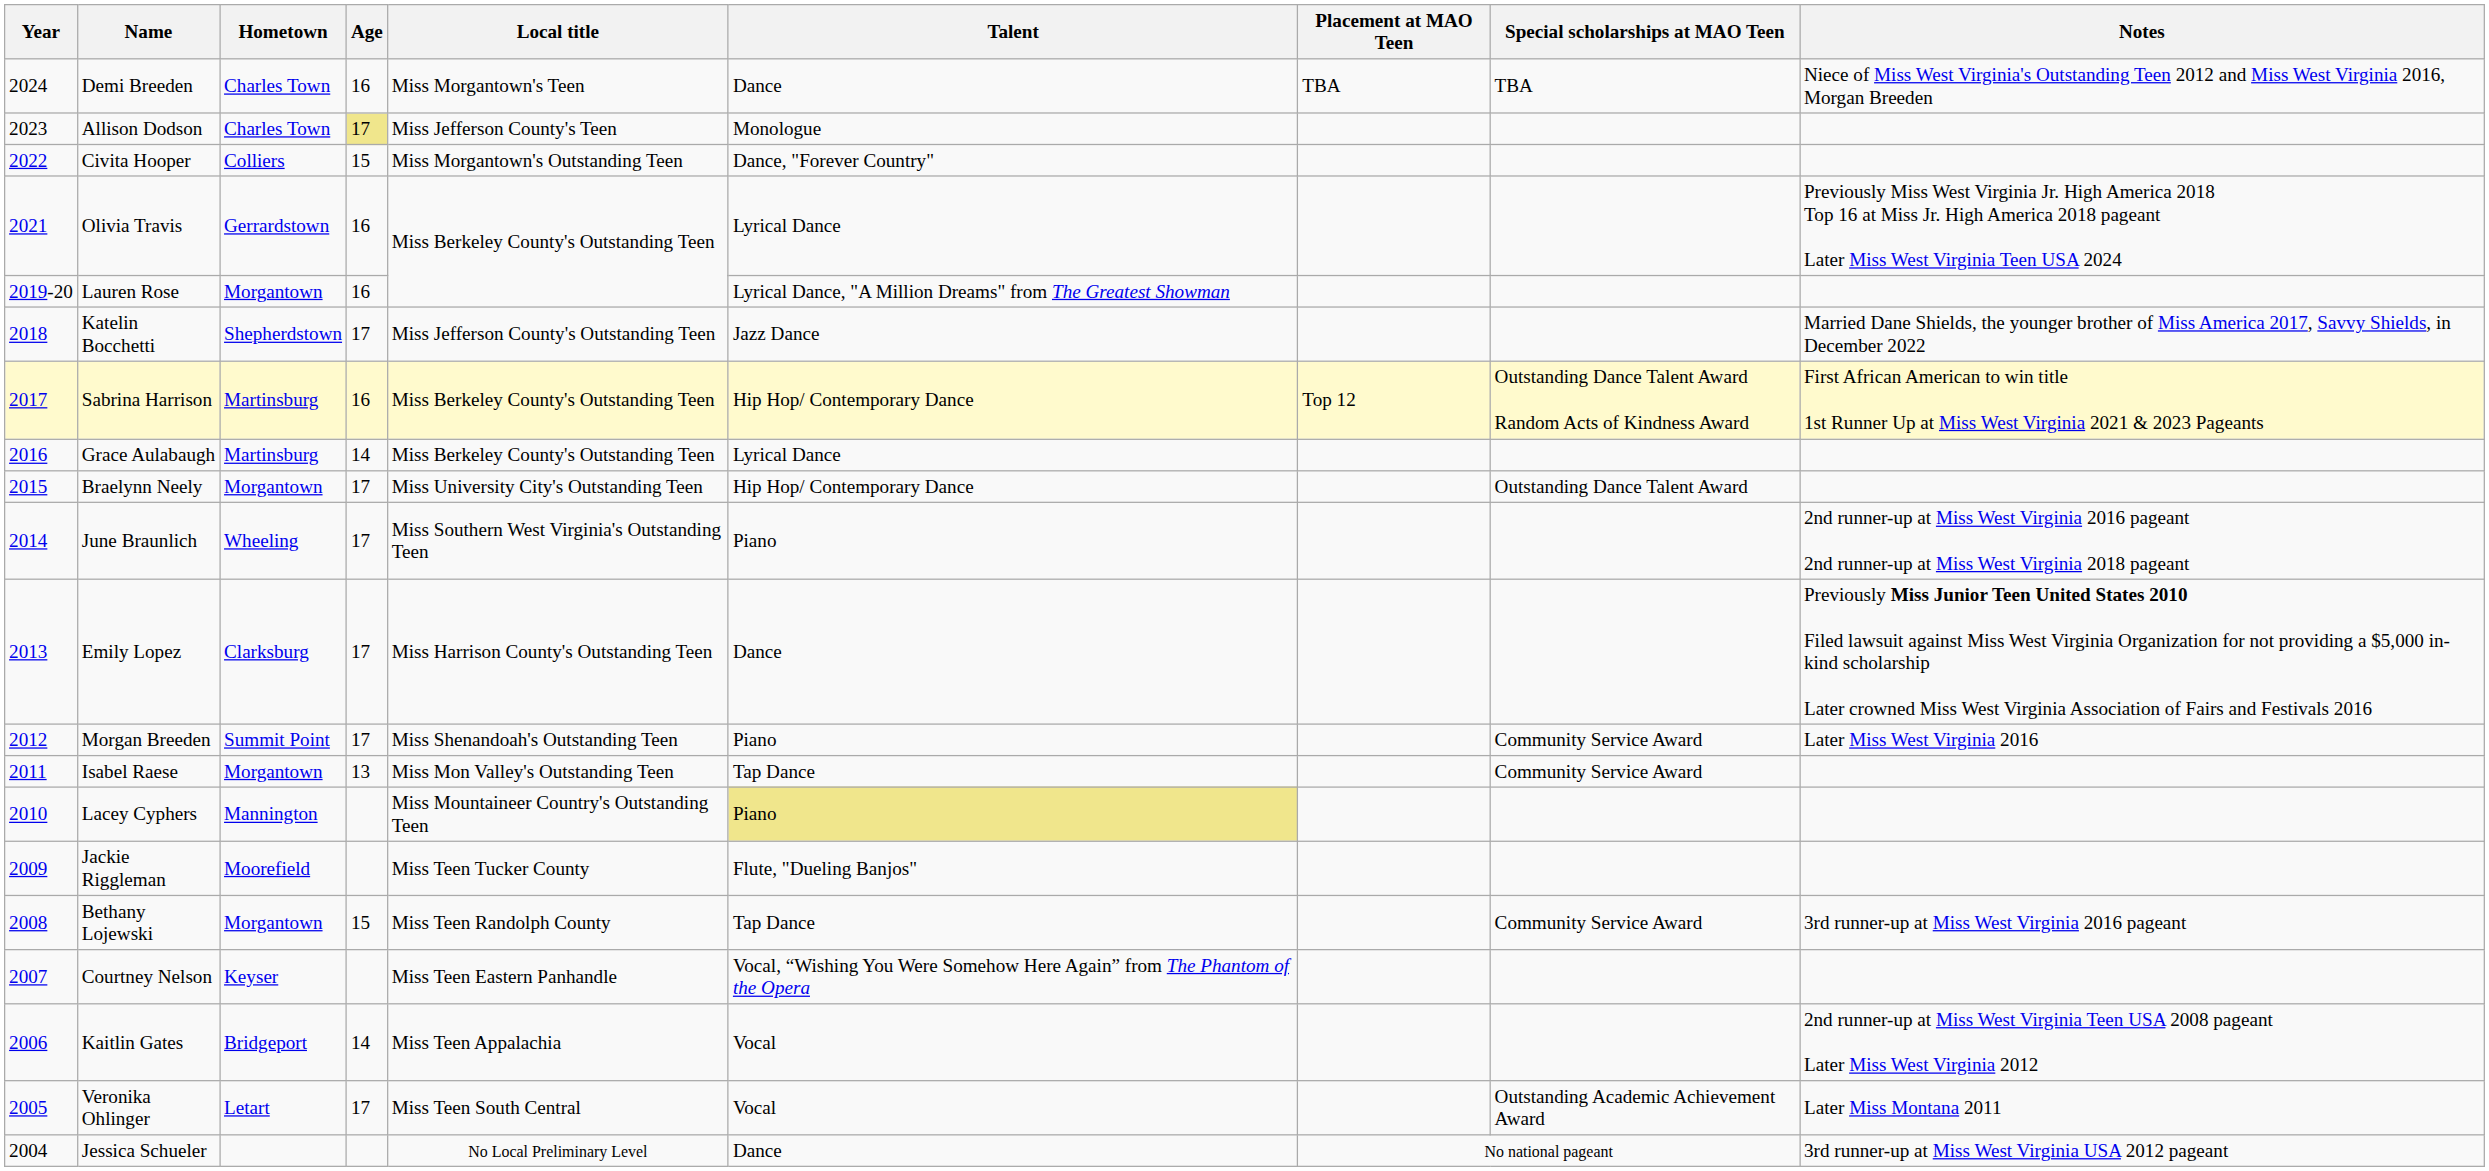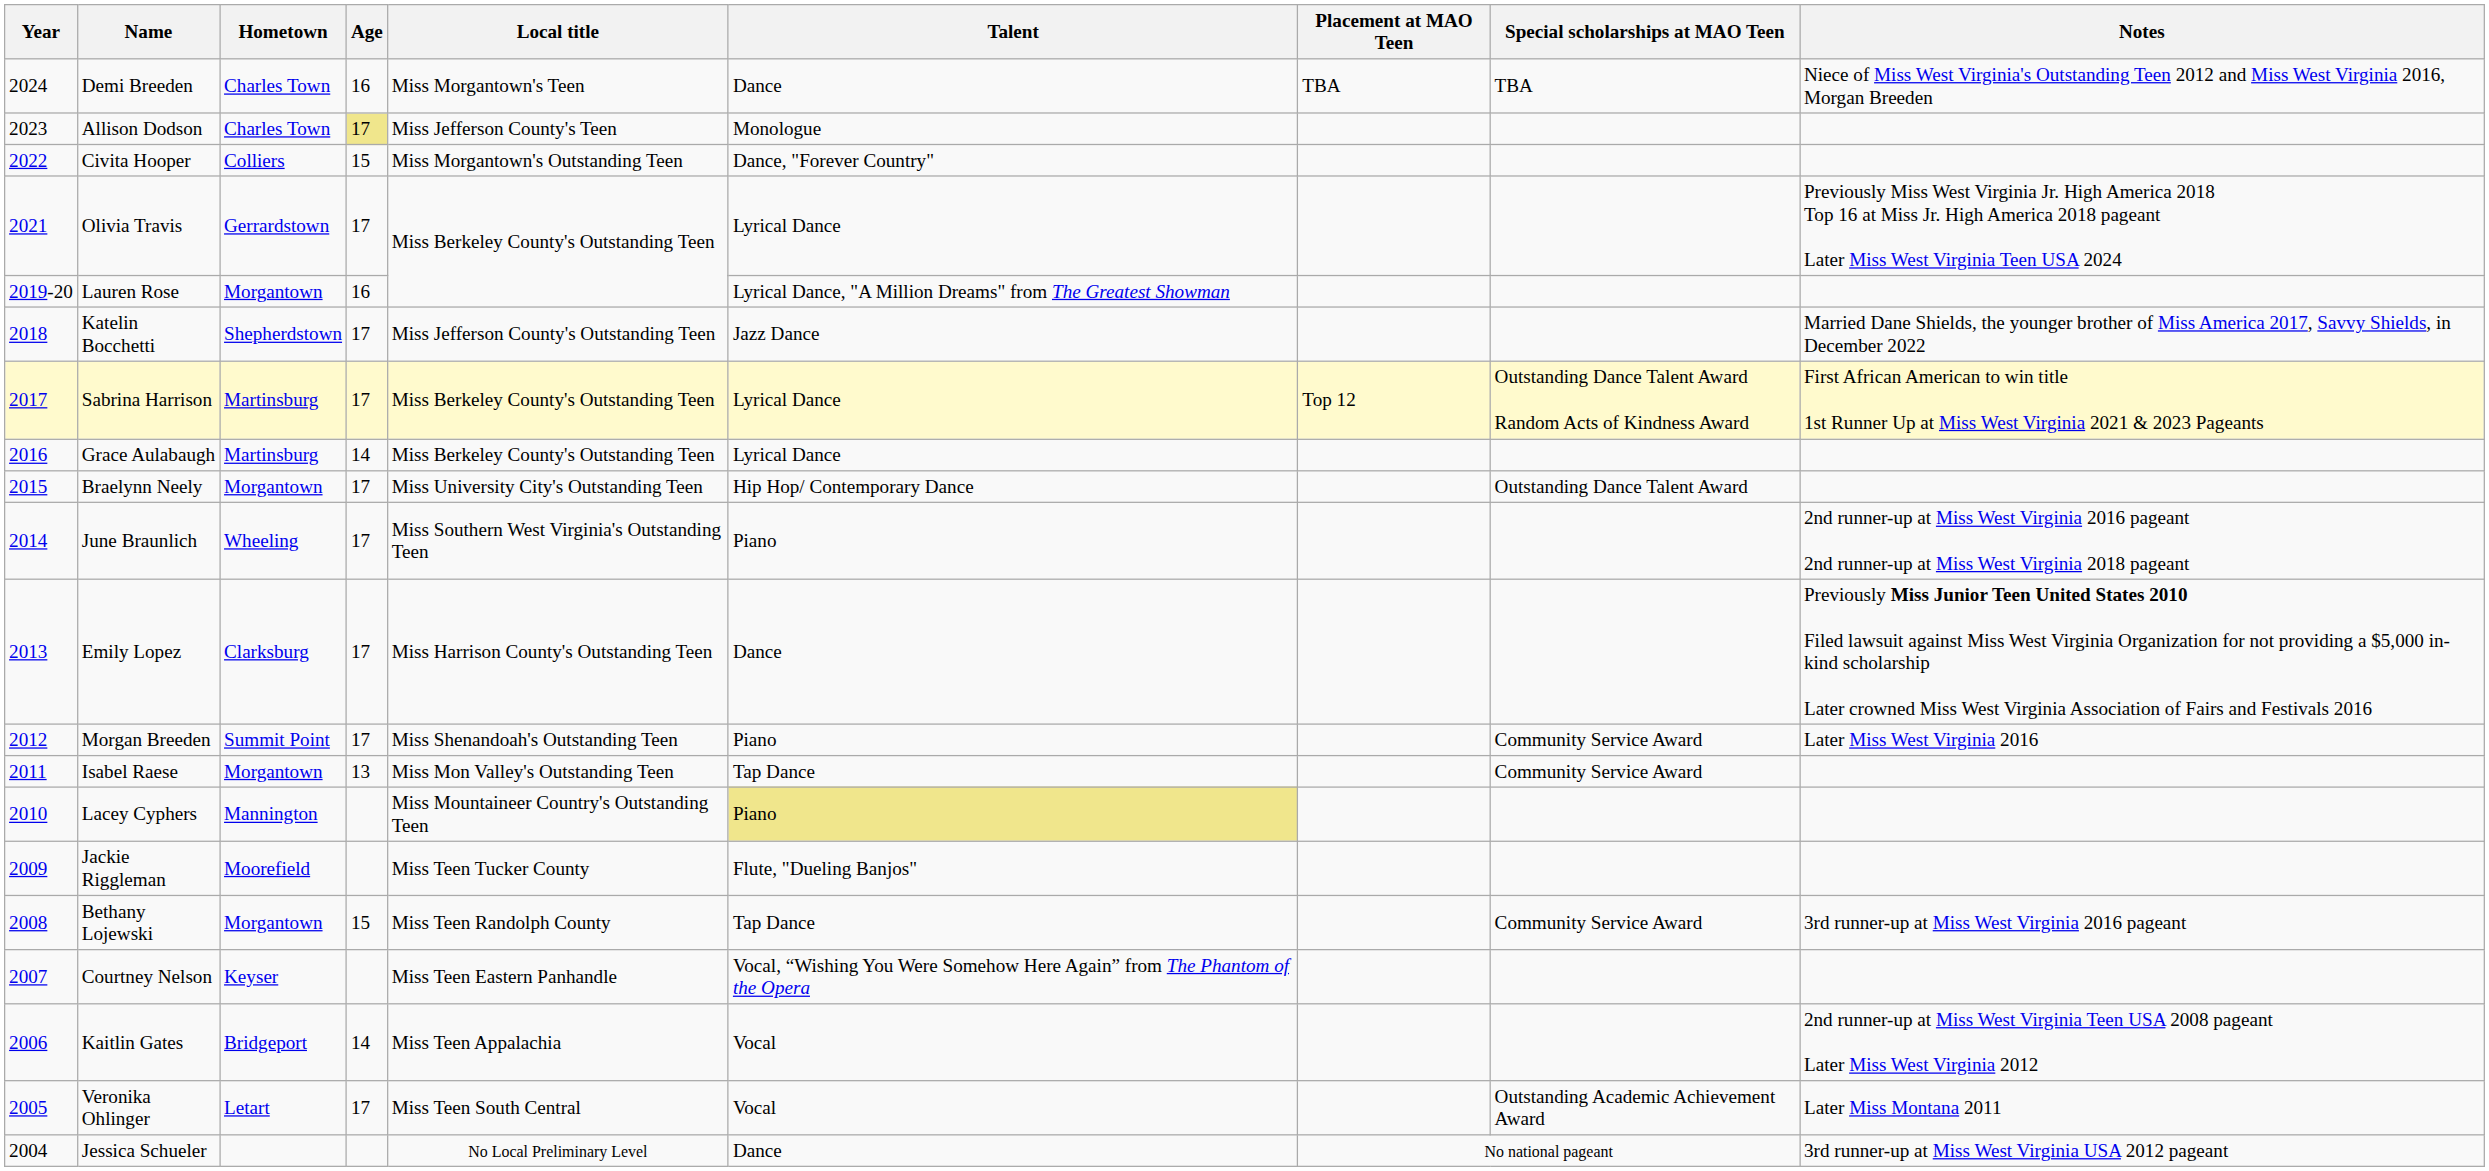 <table class="wikitable sortable"style="font-size:95%;">
 <tr>
 <th>Year</th>
 <th>Name</th>
 <th>Hometown</th>
 <th>Age</th>
 <th>Local title</th>
 <th>Talent</th>
 <th>Placement at MAO Teen</th>
 <th>Special scholarships at MAO Teen</th>
 <th>Notes</th>
 </tr>
 <tr>
 <td>2024</td>
 <td>Demi Breeden</td>
 <td><a href='#'>Charles Town</a></td>
 <td>16</td>
 <td>Miss Morgantown's Teen</td>
 <td>Dance</td>
 <td>TBA</td>
 <td>TBA</td>
 <td>Niece of <a href='#'>Miss West Virginia's Outstanding Teen</a> 2012 and <a href='#'>Miss West Virginia</a> 2016, Morgan Breeden</td>
 </tr>
 <tr>
 <td>2023</td>
 <td>Allison Dodson</td>
 <td><a href='#'>Charles Town</a></td>
 <td style="background: khaki;">17</td>
 <td>Miss Jefferson County's Teen</td>
 <td>Monologue</td>
 <td></td>
 <td></td>
 <td></td>
 </tr>
 <tr>
 <td><a href='#'>2022</a></td>
 <td>Civita Hooper</td>
 <td><a href='#'>Colliers</a></td>
 <td>15</td>
 <td>Miss Morgantown's Outstanding Teen</td>
 <td>Dance, "Forever Country"</td>
 <td></td>
 <td></td>
 <td></td>
 </tr>
 <tr>
 <td><a href='#'>2021</a></td>
 <td>Olivia Travis</td>
 <td><a href='#'>Gerrardstown</a></td>
-<td>16</td>
+<td>17</td>
 <td rowspan="2">Miss Berkeley County's Outstanding Teen</td>
 <td>Lyrical Dance</td>
 <td></td>
 <td></td>
 <td>Previously Miss West Virginia Jr. High America 2018<br>Top 16 at Miss Jr. High America 2018 pageant<br><br>Later <a href='#'>Miss West Virginia Teen USA</a> 2024</td>
 </tr>
 <tr>
 <td><a href='#'>2019</a>-20</td>
 <td>Lauren Rose</td>
 <td><a href='#'>Morgantown</a></td>
 <td>16</td>
 <td>Lyrical Dance, "A Million Dreams" from <em><a href='#'>The Greatest Showman</a></em></td>
 <td></td>
 <td></td>
 <td></td>
 </tr>
 <tr>
 <td><a href='#'>2018</a></td>
 <td>Katelin Bocchetti</td>
 <td><a href='#'>Shepherdstown</a></td>
 <td>17</td>
 <td>Miss Jefferson County's Outstanding Teen</td>
 <td>Jazz Dance</td>
 <td></td>
 <td></td>
 <td>Married Dane Shields, the younger brother of <a href='#'>Miss America 2017</a>, <a href='#'>Savvy Shields</a>, in December 2022</td>
 </tr>
 <tr style="background-color:#FFFACD;">
 <td><a href='#'>2017</a></td>
 <td>Sabrina Harrison</td>
 <td><a href='#'>Martinsburg</a></td>
-<td>16</td>
+<td>17</td>
 <td>Miss Berkeley County's Outstanding Teen</td>
-<td>Hip Hop/ Contemporary Dance</td>
+<td>Lyrical Dance</td>
 <td>Top 12</td>
 <td>Outstanding Dance Talent Award<br><br>Random Acts of Kindness Award</td>
 <td>First African American to win title<br><br>1st Runner Up at <a href='#'>Miss West Virginia</a> 2021 & 2023 Pageants</td>
 </tr>
 <tr>
 <td><a href='#'>2016</a></td>
 <td>Grace Aulabaugh</td>
 <td><a href='#'>Martinsburg</a></td>
 <td>14</td>
 <td>Miss Berkeley County's Outstanding Teen</td>
 <td>Lyrical Dance</td>
 <td></td>
 <td></td>
 <td></td>
 </tr>
 <tr>
 <td><a href='#'>2015</a></td>
 <td>Braelynn Neely</td>
 <td><a href='#'>Morgantown</a></td>
 <td>17</td>
 <td>Miss University City's Outstanding Teen</td>
 <td>Hip Hop/ Contemporary Dance</td>
 <td></td>
 <td>Outstanding Dance Talent Award</td>
 <td></td>
 </tr>
 <tr>
 <td><a href='#'>2014</a></td>
 <td>June Braunlich</td>
 <td><a href='#'>Wheeling</a></td>
 <td>17</td>
 <td>Miss Southern West Virginia's Outstanding Teen</td>
 <td>Piano</td>
 <td></td>
 <td></td>
 <td>2nd runner-up at <a href='#'>Miss West Virginia</a> 2016 pageant<br><br>2nd runner-up at <a href='#'>Miss West Virginia</a> 2018 pageant</td>
 </tr>
 <tr>
 <td><a href='#'>2013</a></td>
 <td>Emily Lopez</td>
 <td><a href='#'>Clarksburg</a></td>
 <td>17</td>
 <td>Miss Harrison County's Outstanding Teen</td>
 <td>Dance</td>
 <td></td>
 <td></td>
 <td>Previously <strong>Miss Junior Teen United States 2010</strong><br><br>Filed lawsuit against Miss West Virginia Organization for not providing a $5,000 in-kind scholarship<br><br>Later crowned Miss West Virginia Association of Fairs and Festivals 2016</td>
 </tr>
 <tr>
 <td><a href='#'>2012</a></td>
 <td>Morgan Breeden</td>
 <td><a href='#'>Summit Point</a></td>
 <td>17</td>
 <td>Miss Shenandoah's Outstanding Teen</td>
 <td>Piano</td>
 <td></td>
 <td>Community Service Award</td>
 <td>Later <a href='#'>Miss West Virginia</a> 2016</td>
 </tr>
 <tr>
 <td><a href='#'>2011</a></td>
 <td>Isabel Raese</td>
 <td><a href='#'>Morgantown</a></td>
 <td>13</td>
 <td>Miss Mon Valley's Outstanding Teen</td>
 <td>Tap Dance</td>
 <td></td>
 <td>Community Service Award</td>
 <td></td>
 </tr>
 <tr>
 <td><a href='#'>2010</a></td>
 <td>Lacey Cyphers</td>
 <td><a href='#'>Mannington</a></td>
 <td></td>
 <td>Miss Mountaineer Country's Outstanding Teen</td>
 <td style="background: khaki;">Piano</td>
 <td></td>
 <td></td>
 <td></td>
 </tr>
 <tr>
 <td><a href='#'>2009</a></td>
 <td>Jackie Riggleman</td>
 <td><a href='#'>Moorefield</a></td>
 <td></td>
 <td>Miss Teen Tucker County</td>
 <td>Flute, "Dueling Banjos"</td>
 <td></td>
 <td></td>
 <td></td>
 </tr>
 <tr>
 <td><a href='#'>2008</a></td>
 <td>Bethany Lojewski</td>
 <td><a href='#'>Morgantown</a></td>
 <td>15</td>
 <td>Miss Teen Randolph County</td>
 <td>Tap Dance</td>
 <td></td>
 <td>Community Service Award</td>
 <td>3rd runner-up at <a href='#'>Miss West Virginia</a> 2016 pageant</td>
 </tr>
 <tr>
 <td><a href='#'>2007</a></td>
 <td>Courtney Nelson</td>
 <td><a href='#'>Keyser</a></td>
 <td></td>
 <td>Miss Teen Eastern Panhandle</td>
 <td>Vocal, “Wishing You Were Somehow Here Again” from <em><a href='#'>The Phantom of the Opera</a></em></td>
 <td></td>
 <td></td>
 <td></td>
 </tr>
 <tr>
 <td><a href='#'>2006</a></td>
 <td>Kaitlin Gates</td>
 <td><a href='#'>Bridgeport</a></td>
 <td>14</td>
 <td>Miss Teen Appalachia</td>
 <td>Vocal</td>
 <td></td>
 <td></td>
 <td>2nd runner-up at <a href='#'>Miss West Virginia Teen USA</a> 2008 pageant<br><br>Later <a href='#'>Miss West Virginia</a> 2012</td>
 </tr>
 <tr>
 <td><a href='#'>2005</a></td>
 <td>Veronika Ohlinger</td>
 <td><a href='#'>Letart</a></td>
 <td>17</td>
 <td>Miss Teen South Central</td>
 <td>Vocal</td>
 <td></td>
 <td>Outstanding Academic Achievement Award</td>
 <td>Later <a href='#'>Miss Montana</a> 2011</td>
 </tr>
 <tr>
 <td>2004</td>
 <td>Jessica Schueler</td>
 <td></td>
 <td></td>
 <td style="text-align:center;"><small>No Local Preliminary Level</small></td>
 <td>Dance</td>
 <td colspan=2 style="text-align:center;"><small>No national pageant</small></td>
 <td>3rd runner-up at <a href='#'>Miss West Virginia USA</a> 2012 pageant</td>
 </tr>
 </table>
